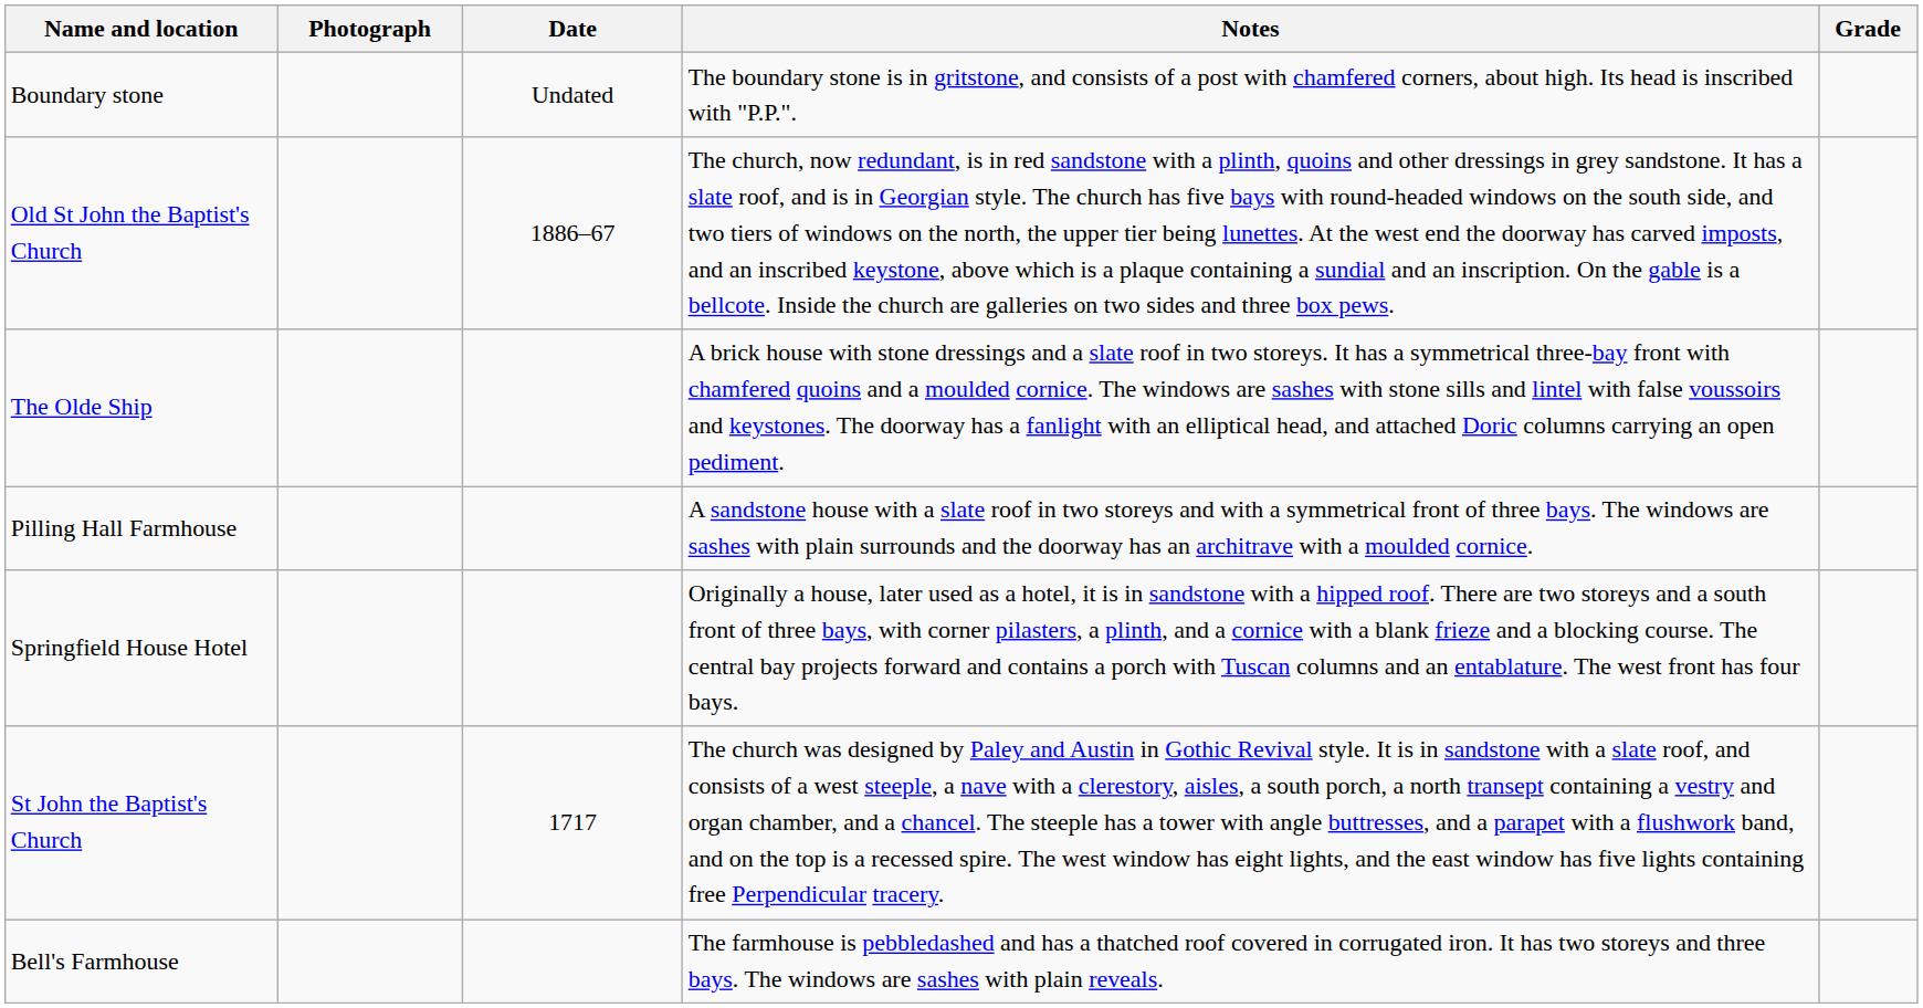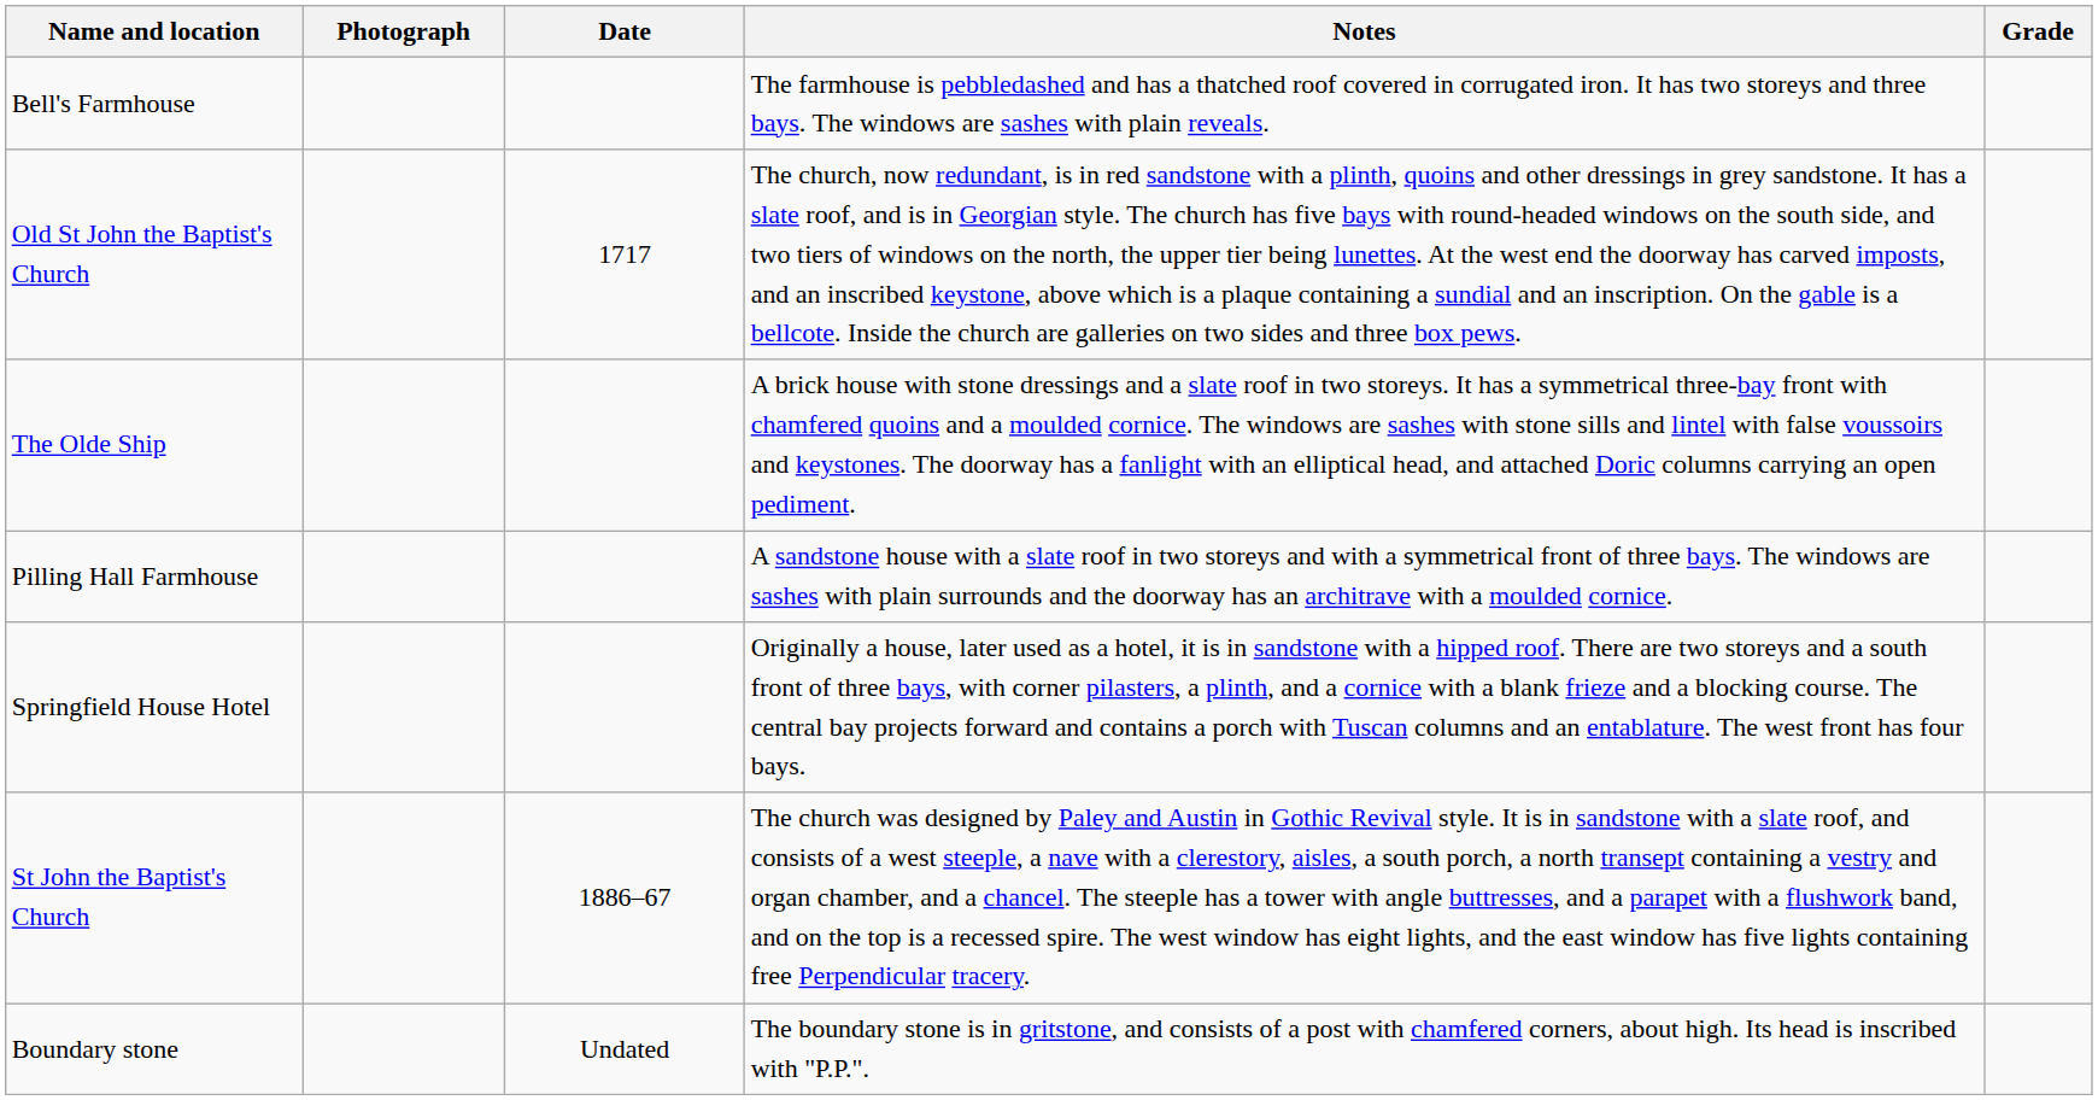 <table class="wikitable sortable plainrowheaders" style="width:100%;border:0px;text-align:left;line-height:150%;">
 <tr>
 <th scope="col"  style="width:150px">Name and location</th>
 <th scope="col"  style="width:100px" class="unsortable">Photograph</th>
 <th scope="col"  style="width:120px">Date</th>
 <th scope="col"  style="width:650px" class="unsortable">Notes</th>
 <th scope="col"  style="width:50px">Grade</th>
 </tr>
 <tr>
-<td>Boundary stone<br><small></small></td>
+<td>Bell's Farmhouse<br><small></small></td>
 <td></td>
-<td align="center">Undated</td>
-<td>The boundary stone is in <a href='#'>gritstone</a>, and consists of a post with <a href='#'>chamfered</a> corners, about  high.  Its head is inscribed with "P.P.".</td>
+<td align="center"></td>
+<td>The farmhouse is <a href='#'>pebbledashed</a> and has a thatched roof covered in corrugated iron.  It has two storeys and three <a href='#'>bays</a>.  The windows are <a href='#'>sashes</a> with plain <a href='#'>reveals</a>.</td>
 <td align="center" ></td>
 </tr>
 <tr>
 <td><a href='#'>Old St John the Baptist's Church</a><br><small></small></td>
 <td></td>
-<td align="center">1886–67</td>
+<td align="center">1717</td>
 <td>The church, now <a href='#'>redundant</a>, is in red <a href='#'>sandstone</a> with a <a href='#'>plinth</a>, <a href='#'>quoins</a> and other dressings in grey sandstone.  It has a <a href='#'>slate</a> roof, and is in <a href='#'>Georgian</a> style.  The church has five <a href='#'>bays</a> with round-headed windows on the south side, and two tiers of windows on the north, the upper tier being <a href='#'>lunettes</a>.  At the west end the doorway has carved <a href='#'>imposts</a>, and an inscribed <a href='#'>keystone</a>, above which is a plaque containing a <a href='#'>sundial</a> and an inscription.  On the <a href='#'>gable</a> is a <a href='#'>bellcote</a>.  Inside the church are galleries on two sides and three <a href='#'>box pews</a>.</td>
 <td align="center" ></td>
 </tr>
 <tr>
 <td><a href='#'>The Olde Ship</a><br><small></small></td>
 <td></td>
 <td align="center"></td>
 <td>A brick house with stone dressings and a <a href='#'>slate</a> roof in two storeys.  It has a symmetrical three-<a href='#'>bay</a> front with <a href='#'>chamfered</a> <a href='#'>quoins</a> and a <a href='#'>moulded</a> <a href='#'>cornice</a>.  The windows are <a href='#'>sashes</a> with stone sills and <a href='#'>lintel</a> with false <a href='#'>voussoirs</a> and <a href='#'>keystones</a>.  The doorway has a <a href='#'>fanlight</a> with an elliptical head, and attached <a href='#'>Doric</a> columns carrying an open <a href='#'>pediment</a>.</td>
 <td align="center" ></td>
 </tr>
 <tr>
 <td>Pilling Hall Farmhouse<br><small></small></td>
 <td></td>
 <td align="center"></td>
 <td>A <a href='#'>sandstone</a> house with a <a href='#'>slate</a> roof in two storeys and with a symmetrical front of three <a href='#'>bays</a>.  The windows are <a href='#'>sashes</a> with plain surrounds and the doorway has an <a href='#'>architrave</a> with a <a href='#'>moulded</a> <a href='#'>cornice</a>.</td>
 <td align="center" ></td>
 </tr>
 <tr>
 <td>Springfield House Hotel<br><small></small></td>
 <td></td>
 <td align="center"></td>
 <td>Originally a house, later used as a hotel, it is in <a href='#'>sandstone</a> with a <a href='#'>hipped roof</a>.  There are two storeys and a south front of three <a href='#'>bays</a>, with corner <a href='#'>pilasters</a>, a <a href='#'>plinth</a>, and a <a href='#'>cornice</a> with a blank <a href='#'>frieze</a> and a blocking course.  The central bay projects forward and contains a porch with <a href='#'>Tuscan</a> columns and an <a href='#'>entablature</a>.  The west front has four bays.</td>
 <td align="center" ></td>
 </tr>
 <tr>
 <td><a href='#'>St John the Baptist's Church</a><br><small></small></td>
 <td></td>
-<td align="center">1717</td>
+<td align="center">1886–67</td>
 <td>The church was designed by <a href='#'>Paley and Austin</a> in <a href='#'>Gothic Revival</a> style.  It is in <a href='#'>sandstone</a> with a <a href='#'>slate</a> roof, and consists of a west <a href='#'>steeple</a>, a <a href='#'>nave</a> with a <a href='#'>clerestory</a>, <a href='#'>aisles</a>, a south porch, a north <a href='#'>transept</a> containing a <a href='#'>vestry</a> and organ chamber, and a <a href='#'>chancel</a>.  The steeple has a tower with angle <a href='#'>buttresses</a>, and a <a href='#'>parapet</a> with a <a href='#'>flushwork</a> band, and on the top is a recessed spire.  The west window has eight lights, and the east window has five lights containing free <a href='#'>Perpendicular</a> <a href='#'>tracery</a>.</td>
 <td align="center" ></td>
 </tr>
 <tr>
-<td>Bell's Farmhouse<br><small></small></td>
+<td>Boundary stone<br><small></small></td>
 <td></td>
-<td align="center"></td>
-<td>The farmhouse is <a href='#'>pebbledashed</a> and has a thatched roof covered in corrugated iron.  It has two storeys and three <a href='#'>bays</a>.  The windows are <a href='#'>sashes</a> with plain <a href='#'>reveals</a>.</td>
+<td align="center">Undated</td>
+<td>The boundary stone is in <a href='#'>gritstone</a>, and consists of a post with <a href='#'>chamfered</a> corners, about  high.  Its head is inscribed with "P.P.".</td>
 <td align="center" ></td>
 </tr>
 <tr>
 </tr>
 </table>
